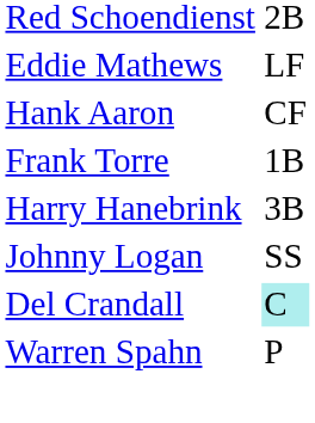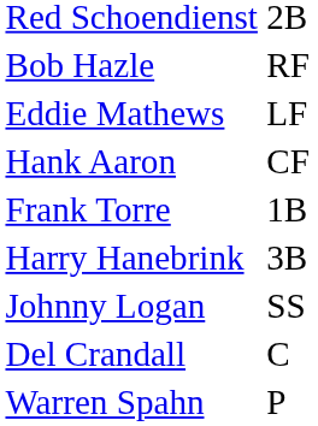 <table>
 <tr>
 <td><a href='#'>Red Schoendienst</a></td>
 <td>2B</td>
+</tr>
+<tr>
+<td><a href='#'>Bob Hazle</a></td>
+<td>RF</td>
 </tr>
 <tr>
 <td><a href='#'>Eddie Mathews</a></td>
 <td>LF</td>
 </tr>
 <tr>
 <td><a href='#'>Hank Aaron</a></td>
 <td>CF</td>
 </tr>
 <tr>
 <td><a href='#'>Frank Torre</a></td>
 <td>1B</td>
 </tr>
 <tr>
 <td><a href='#'>Harry Hanebrink</a></td>
 <td>3B</td>
 </tr>
 <tr>
 <td><a href='#'>Johnny Logan</a></td>
 <td>SS</td>
 </tr>
 <tr>
 <td><a href='#'>Del Crandall</a></td>
-<td style="background: paleturquoise;">C</td>
+<td>C</td>
 </tr>
 <tr>
 <td><a href='#'>Warren Spahn</a></td>
 <td>P</td>
 </tr>
 <tr>
 </tr>
 </table>
